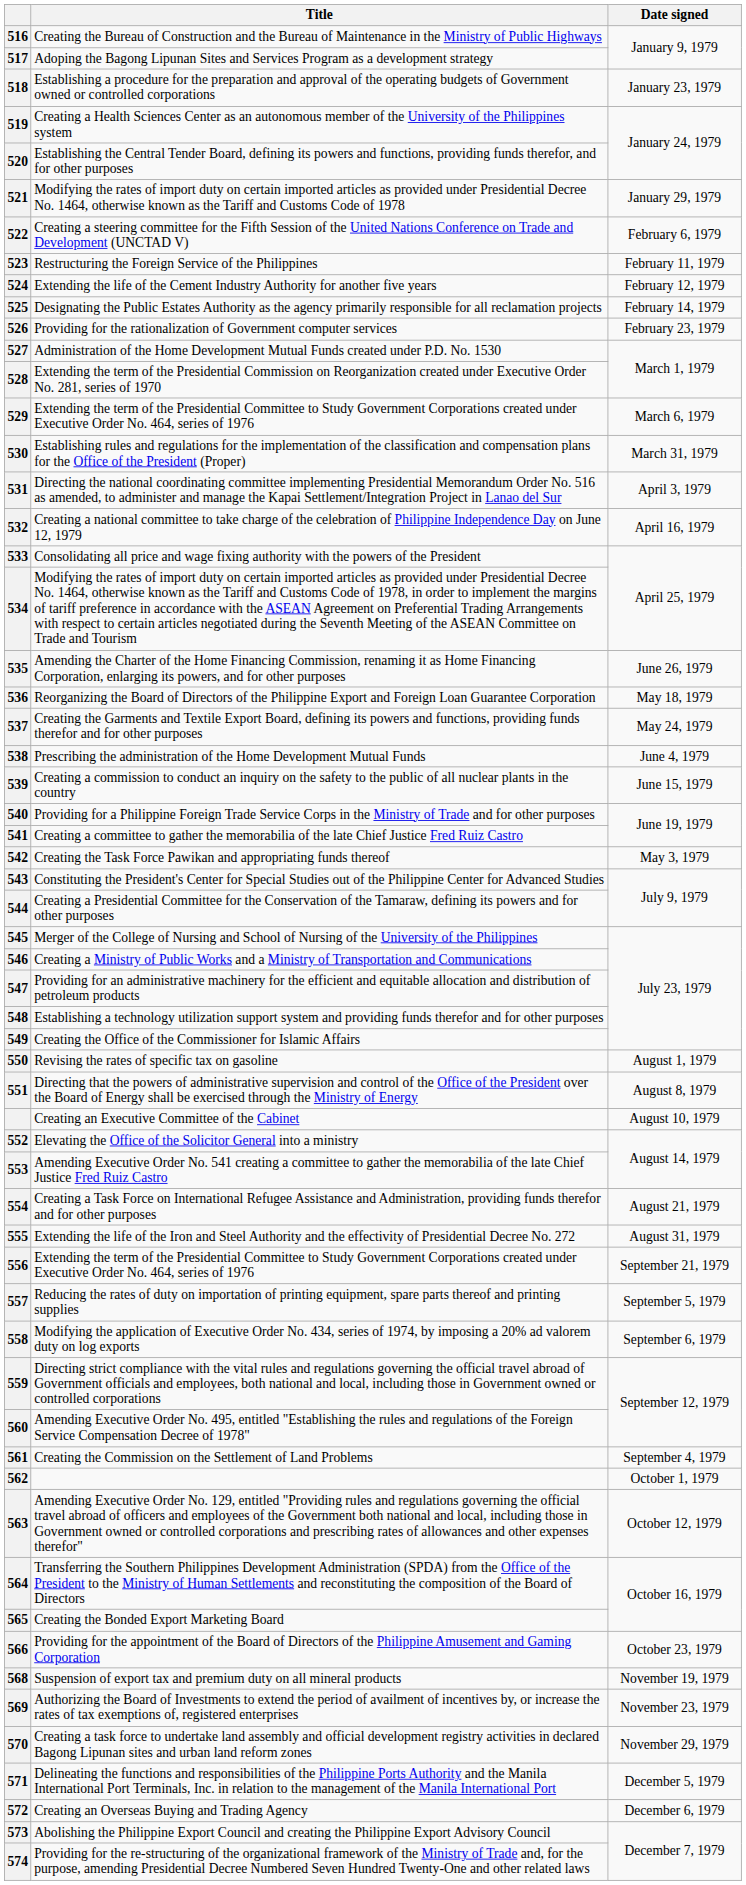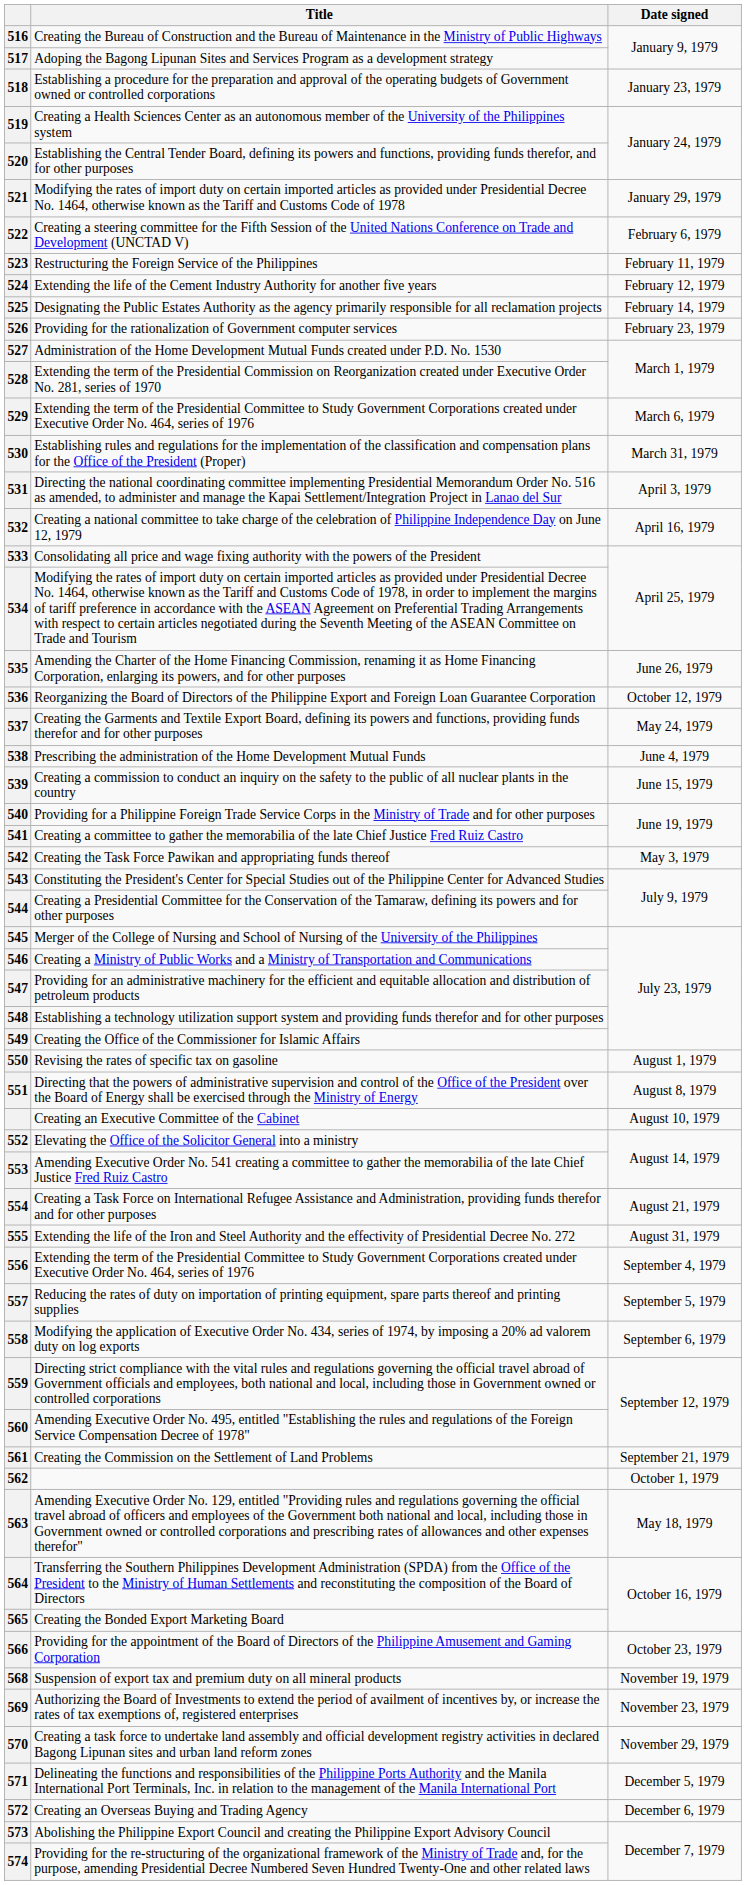 <table class="wikitable sortable" style="text-align:center;">
 <tr>
 <th scope="col"></th>
 <th scope="col">Title</th>
 <th scope="col" width="150px">Date signed</th>
 </tr>
 <tr>
 <th scope="row">516</th>
 <td style="text-align:left;">Creating the Bureau of Construction and the Bureau of Maintenance in the <a href='#'>Ministry of Public Highways</a></td>
 <td rowspan="2">January 9, 1979</td>
 </tr>
 <tr>
 <th scope="row">517</th>
 <td style="text-align:left;">Adoping the Bagong Lipunan Sites and Services Program as a development strategy</td>
 </tr>
 <tr>
 <th scope="row">518</th>
 <td style="text-align:left;">Establishing a procedure for the preparation and approval of the operating budgets of Government owned or controlled corporations</td>
 <td>January 23, 1979</td>
 </tr>
 <tr>
 <th scope="row">519</th>
 <td style="text-align:left;">Creating a Health Sciences Center as an autonomous member of the <a href='#'>University of the Philippines</a> system</td>
 <td rowspan="2">January 24, 1979</td>
 </tr>
 <tr>
 <th scope="row">520</th>
 <td style="text-align:left;">Establishing the Central Tender Board, defining its powers and functions, providing funds therefor, and for other purposes</td>
 </tr>
 <tr>
 <th scope="row">521</th>
 <td style="text-align:left;">Modifying the rates of import duty on certain imported articles as provided under Presidential Decree No. 1464, otherwise known as the Tariff and Customs Code of 1978</td>
 <td>January 29, 1979</td>
 </tr>
 <tr>
 <th scope="row">522</th>
 <td style="text-align:left;">Creating a steering committee for the Fifth Session of the <a href='#'>United Nations Conference on Trade and Development</a> (UNCTAD V)</td>
 <td>February 6, 1979</td>
 </tr>
 <tr>
 <th scope="row">523</th>
 <td style="text-align:left;">Restructuring the Foreign Service of the Philippines</td>
 <td>February 11, 1979</td>
 </tr>
 <tr>
 <th scope="row">524</th>
 <td style="text-align:left;">Extending the life of the Cement Industry Authority for another five years</td>
 <td>February 12, 1979</td>
 </tr>
 <tr>
 <th scope="row">525</th>
 <td style="text-align:left;">Designating the Public Estates Authority as the agency primarily responsible for all reclamation projects</td>
 <td>February 14, 1979</td>
 </tr>
 <tr>
 <th scope="row">526</th>
 <td style="text-align:left;">Providing for the rationalization of Government computer services</td>
 <td>February 23, 1979</td>
 </tr>
 <tr>
 <th scope="row">527</th>
 <td style="text-align:left;">Administration of the Home Development Mutual Funds created under P.D. No. 1530</td>
 <td rowspan="2">March 1, 1979</td>
 </tr>
 <tr>
 <th scope="row">528</th>
 <td style="text-align:left;">Extending the term of the Presidential Commission on Reorganization created under Executive Order No. 281, series of 1970</td>
 </tr>
 <tr>
 <th scope="row">529</th>
 <td style="text-align:left;">Extending the term of the Presidential Committee to Study Government Corporations created under Executive Order No. 464, series of 1976</td>
 <td>March 6, 1979</td>
 </tr>
 <tr>
 <th scope="row">530</th>
 <td style="text-align:left;">Establishing rules and regulations for the implementation of the classification and compensation plans for the <a href='#'>Office of the President</a> (Proper)</td>
 <td>March 31, 1979</td>
 </tr>
 <tr>
 <th scope="row">531</th>
 <td style="text-align:left;">Directing the national coordinating committee implementing Presidential Memorandum Order No. 516 as amended, to administer and manage the Kapai Settlement/Integration Project in <a href='#'>Lanao del Sur</a></td>
 <td>April 3, 1979</td>
 </tr>
 <tr>
 <th scope="row">532</th>
 <td style="text-align:left;">Creating a national committee to take charge of the celebration of <a href='#'>Philippine Independence Day</a> on June 12, 1979</td>
 <td>April 16, 1979</td>
 </tr>
 <tr>
 <th scope="row">533</th>
 <td style="text-align:left;">Consolidating all price and wage fixing authority with the powers of the President</td>
 <td rowspan="2">April 25, 1979</td>
 </tr>
 <tr>
 <th scope="row">534</th>
 <td style="text-align:left;">Modifying the rates of import duty on certain imported articles as provided under Presidential Decree No. 1464, otherwise known as the Tariff and Customs Code of 1978, in order to implement the margins of tariff preference in accordance with the <a href='#'>ASEAN</a> Agreement on Preferential Trading Arrangements with respect to certain articles negotiated during the Seventh Meeting of the ASEAN Committee on Trade and Tourism</td>
 </tr>
 <tr>
 <th scope="row">535</th>
 <td style="text-align:left;">Amending the Charter of the Home Financing Commission, renaming it as Home Financing Corporation, enlarging its powers, and for other purposes</td>
 <td>June 26, 1979</td>
 </tr>
 <tr>
 <th scope="row">536</th>
 <td style="text-align:left;">Reorganizing the Board of Directors of the Philippine Export and Foreign Loan Guarantee Corporation</td>
-<td>May 18, 1979</td>
+<td>October 12, 1979</td>
 </tr>
 <tr>
 <th scope="row">537</th>
 <td style="text-align:left;">Creating the Garments and Textile Export Board, defining its powers and functions, providing funds therefor and for other purposes</td>
 <td>May 24, 1979</td>
 </tr>
 <tr>
 <th scope="row">538</th>
 <td style="text-align:left;">Prescribing the administration of the Home Development Mutual Funds</td>
 <td>June 4, 1979</td>
 </tr>
 <tr>
 <th scope="row">539</th>
 <td style="text-align:left;">Creating a commission to conduct an inquiry on the safety to the public of all nuclear plants in the country</td>
 <td>June 15, 1979</td>
 </tr>
 <tr>
 <th scope="row">540</th>
 <td style="text-align:left;">Providing for a Philippine Foreign Trade Service Corps in the <a href='#'>Ministry of Trade</a> and for other purposes</td>
 <td rowspan="2">June 19, 1979</td>
 </tr>
 <tr>
 <th scope="row">541</th>
 <td style="text-align:left;">Creating a committee to gather the memorabilia of the late Chief Justice <a href='#'>Fred Ruiz Castro</a></td>
 </tr>
 <tr>
 <th scope="row">542</th>
 <td style="text-align:left;">Creating the Task Force Pawikan and appropriating funds thereof</td>
 <td>May 3, 1979</td>
 </tr>
 <tr>
 <th scope="row">543</th>
 <td style="text-align:left;">Constituting the President's Center for Special Studies out of the Philippine Center for Advanced Studies</td>
 <td rowspan="2">July 9, 1979</td>
 </tr>
 <tr>
 <th scope="row">544</th>
 <td style="text-align:left;">Creating a Presidential Committee for the Conservation of the Tamaraw, defining its powers and for other purposes</td>
 </tr>
 <tr>
 <th scope="row">545</th>
 <td style="text-align:left;">Merger of the College of Nursing and School of Nursing of the <a href='#'>University of the Philippines</a></td>
 <td rowspan="5">July 23, 1979</td>
 </tr>
 <tr>
 <th scope="row">546</th>
 <td style="text-align:left;">Creating a <a href='#'>Ministry of Public Works</a> and a <a href='#'>Ministry of Transportation and Communications</a></td>
 </tr>
 <tr>
 <th scope="row">547</th>
 <td style="text-align:left;">Providing for an administrative machinery for the efficient and equitable allocation and distribution of petroleum products</td>
 </tr>
 <tr>
 <th scope="row">548</th>
 <td style="text-align:left;">Establishing a technology utilization support system and providing funds therefor and for other purposes</td>
 </tr>
 <tr>
 <th scope="row">549</th>
 <td style="text-align:left;">Creating the Office of the Commissioner for Islamic Affairs</td>
 </tr>
 <tr>
 <th scope="row">550</th>
 <td style="text-align:left;">Revising the rates of specific tax on gasoline</td>
 <td>August 1, 1979</td>
 </tr>
 <tr>
 <th scope="row">551</th>
 <td style="text-align:left;">Directing that the powers of administrative supervision and control of the <a href='#'>Office of the President</a> over the Board of Energy shall be exercised through the <a href='#'>Ministry of Energy</a></td>
 <td>August 8, 1979</td>
 </tr>
 <tr>
 <th scope="row"></th>
 <td style="text-align:left;">Creating an Executive Committee of the <a href='#'>Cabinet</a></td>
 <td>August 10, 1979</td>
 </tr>
 <tr>
 <th scope="row">552</th>
 <td style="text-align:left;">Elevating the <a href='#'>Office of the Solicitor General</a> into a ministry</td>
 <td rowspan="2">August 14, 1979</td>
 </tr>
 <tr>
 <th scope="row">553</th>
 <td style="text-align:left;">Amending Executive Order No. 541 creating a committee to gather the memorabilia of the late Chief Justice <a href='#'>Fred Ruiz Castro</a></td>
 </tr>
 <tr>
 <th scope="row">554</th>
 <td style="text-align:left;">Creating a Task Force on International Refugee Assistance and Administration, providing funds therefor and for other purposes</td>
 <td>August 21, 1979</td>
 </tr>
 <tr>
 <th scope="row">555</th>
 <td style="text-align:left;">Extending the life of the Iron and Steel Authority and the effectivity of Presidential Decree No. 272</td>
 <td>August 31, 1979</td>
 </tr>
 <tr>
 <th scope="row">556</th>
 <td style="text-align:left;">Extending the term of the Presidential Committee to Study Government Corporations created under Executive Order No. 464, series of 1976</td>
-<td>September 21, 1979</td>
+<td>September 4, 1979</td>
 </tr>
 <tr>
 <th scope="row">557</th>
 <td style="text-align:left;">Reducing the rates of duty on importation of printing equipment, spare parts thereof and printing supplies</td>
 <td>September 5, 1979</td>
 </tr>
 <tr>
 <th scope="row">558</th>
 <td style="text-align:left;">Modifying the application of Executive Order No. 434, series of 1974, by imposing a 20% ad valorem duty on log exports</td>
 <td>September 6, 1979</td>
 </tr>
 <tr>
 <th scope="row">559</th>
 <td style="text-align:left;">Directing strict compliance with the vital rules and regulations governing the official travel abroad of Government officials and employees, both national and local, including those in Government owned or controlled corporations</td>
 <td rowspan="2">September 12, 1979</td>
 </tr>
 <tr>
 <th scope="row">560</th>
 <td style="text-align:left;">Amending Executive Order No. 495, entitled "Establishing the rules and regulations of the Foreign Service Compensation Decree of 1978"</td>
 </tr>
 <tr>
 <th scope="row">561</th>
 <td style="text-align:left;">Creating the Commission on the Settlement of Land Problems</td>
-<td>September 4, 1979</td>
+<td>September 21, 1979</td>
 </tr>
 <tr>
 <th scope="row">562</th>
 <td style="text-align:left;"></td>
 <td>October 1, 1979</td>
 </tr>
 <tr>
 <th scope="row">563</th>
 <td style="text-align:left;">Amending Executive Order No. 129, entitled "Providing rules and regulations governing the official travel abroad of officers and employees of the Government both national and local, including those in Government owned or controlled corporations and prescribing rates of allowances and other expenses therefor"</td>
-<td>October 12, 1979</td>
+<td>May 18, 1979</td>
 </tr>
 <tr>
 <th scope="row">564</th>
 <td style="text-align:left;">Transferring the Southern Philippines Development Administration (SPDA) from the <a href='#'>Office of the President</a> to the <a href='#'>Ministry of Human Settlements</a> and reconstituting the composition of the Board of Directors</td>
 <td rowspan="2">October 16, 1979</td>
 </tr>
 <tr>
 <th scope="row">565</th>
 <td style="text-align:left;">Creating the Bonded Export Marketing Board</td>
 </tr>
 <tr>
 <th scope="row">566</th>
 <td style="text-align:left;">Providing for the appointment of the Board of Directors of the <a href='#'>Philippine Amusement and Gaming Corporation</a></td>
 <td>October 23, 1979</td>
 </tr>
 <tr>
 <th scope="row">568</th>
 <td style="text-align:left;">Suspension of export tax and premium duty on all mineral products</td>
 <td>November 19, 1979</td>
 </tr>
 <tr>
 <th scope="row">569</th>
 <td style="text-align:left;">Authorizing the Board of Investments to extend the period of availment of incentives by, or increase the rates of tax exemptions of, registered enterprises</td>
 <td>November 23, 1979</td>
 </tr>
 <tr>
 <th scope="row">570</th>
 <td style="text-align:left;">Creating a task force to undertake land assembly and official development registry activities in declared Bagong Lipunan sites and urban land reform zones</td>
 <td>November 29, 1979</td>
 </tr>
 <tr>
 <th scope="row">571</th>
 <td style="text-align:left;">Delineating the functions and responsibilities of the <a href='#'>Philippine Ports Authority</a> and the Manila International Port Terminals, Inc. in relation to the management of the <a href='#'>Manila International Port</a></td>
 <td>December 5, 1979</td>
 </tr>
 <tr>
 <th scope="row">572</th>
 <td style="text-align:left;">Creating an Overseas Buying and Trading Agency</td>
 <td>December 6, 1979</td>
 </tr>
 <tr>
 <th scope="row">573</th>
 <td style="text-align:left;">Abolishing the Philippine Export Council and creating the Philippine Export Advisory Council</td>
 <td rowspan="2">December 7, 1979</td>
 </tr>
 <tr>
 <th scope="row">574</th>
 <td style="text-align:left;">Providing for the re-structuring of the organizational framework of the <a href='#'>Ministry of Trade</a> and, for the purpose, amending Presidential Decree Numbered Seven Hundred Twenty-One and other related laws</td>
 </tr>
 </table>
